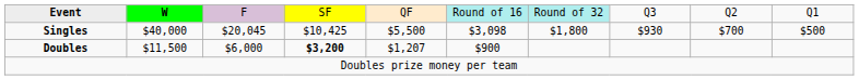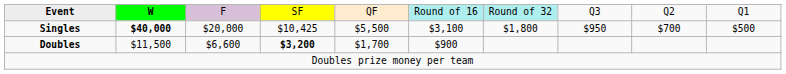 <table class="wikitable" style="font-size:90%; text-align:center;">
 <tr>
 <td style="width:130px; background:#ededed;"><strong>Event</strong></td>
 <td style="width:80px; background:lime;"><strong>W</strong></td>
 <td style="width:85px; background:thistle;">F</td>
 <td style="width:85px; background:#ffff00;">SF</td>
 <td style="width:85px; background:#ffebcd;">QF</td>
 <td style="width:85px; background:#afeeee;">Round of 16</td>
 <td style="width:85px; background:#afeeee;">Round of 32</td>
 <td style="width:85px;">Q3</td>
 <td style="width:85px;">Q2</td>
 <td style="width:85px;">Q1</td>
 </tr>
 <tr>
 <td style="background:#f8f8f8;"><strong>Singles</strong></td>
-<td>$40,000</td>
-<td>$20,045</td>
+<td><strong>$40,000</strong></td>
+<td>$20,000</td>
 <td>$10,425</td>
 <td>$5,500</td>
-<td>$3,098</td>
+<td>$3,100</td>
 <td>$1,800</td>
-<td>$930</td>
+<td>$950</td>
 <td>$700</td>
 <td>$500</td>
 </tr>
 <tr>
 <td style="background:#f8f8f8;"><strong>Doubles</strong></td>
 <td>$11,500</td>
-<td>$6,000</td>
+<td>$6,600</td>
 <td><strong>$3,200</strong></td>
-<td>$1,207</td>
+<td>$1,700</td>
 <td>$900</td>
 <td></td>
 <td></td>
 <td></td>
 <td></td>
 </tr>
 <tr>
 <td colspan=10>Doubles prize money per team</td>
 </tr>
 </table>
